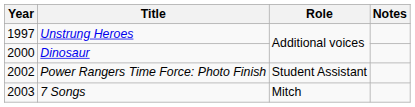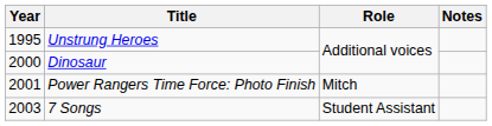 <table class="wikitable sortable">
 <tr>
 <th>Year</th>
 <th>Title</th>
 <th>Role</th>
 <th>Notes</th>
 </tr>
 <tr>
-<td>1997</td>
+<td>1995</td>
 <td><em><a href='#'>Unstrung Heroes</a></em></td>
 <td rowspan="2">Additional voices</td>
 <td></td>
 </tr>
 <tr>
 <td>2000</td>
 <td><a href='#'><em>Dinosaur</em></a></td>
 <td></td>
 </tr>
 <tr>
-<td>2002</td>
+<td>2001</td>
 <td><em>Power Rangers Time Force: Photo Finish</em></td>
-<td>Student Assistant</td>
+<td>Mitch</td>
 <td></td>
 </tr>
 <tr>
 <td>2003</td>
 <td><em>7 Songs</em></td>
-<td>Mitch</td>
+<td>Student Assistant</td>
 <td></td>
 </tr>
 </table>
